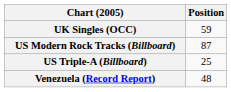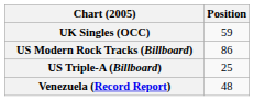 <table class="wikitable sortable plainrowheaders" style="text-align:center">
 <tr>
 <th scope="col" style="width:17em;">Chart (2005)</th>
 <th scope="col">Position</th>
 </tr>
 <tr>
 <th scope="row">UK Singles (OCC)</th>
 <td>59</td>
 </tr>
 <tr>
 <th scope="row">US Modern Rock Tracks (<em>Billboard</em>)</th>
-<td>87</td>
+<td>86</td>
 </tr>
 <tr>
 <th scope="row">US Triple-A (<em>Billboard</em>)</th>
 <td>25</td>
 </tr>
 <tr>
 <th scope="row">Venezuela (<a href='#'>Record Report</a>)</th>
 <td>48</td>
 </tr>
 </table>
